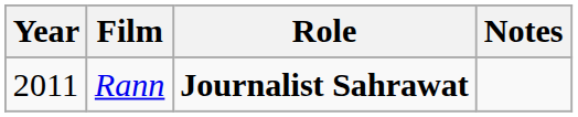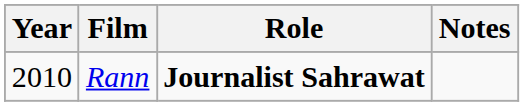 <table class="wikitable">
 <tr>
 <th>Year</th>
 <th>Film</th>
 <th>Role</th>
 <th>Notes</th>
 </tr>
 <tr>
-<td>2011</td>
+<td>2010</td>
 <td><em><a href='#'>Rann</a></em></td>
 <td><strong>Journalist Sahrawat</strong></td>
 <td></td>
 </tr>
 </table>
